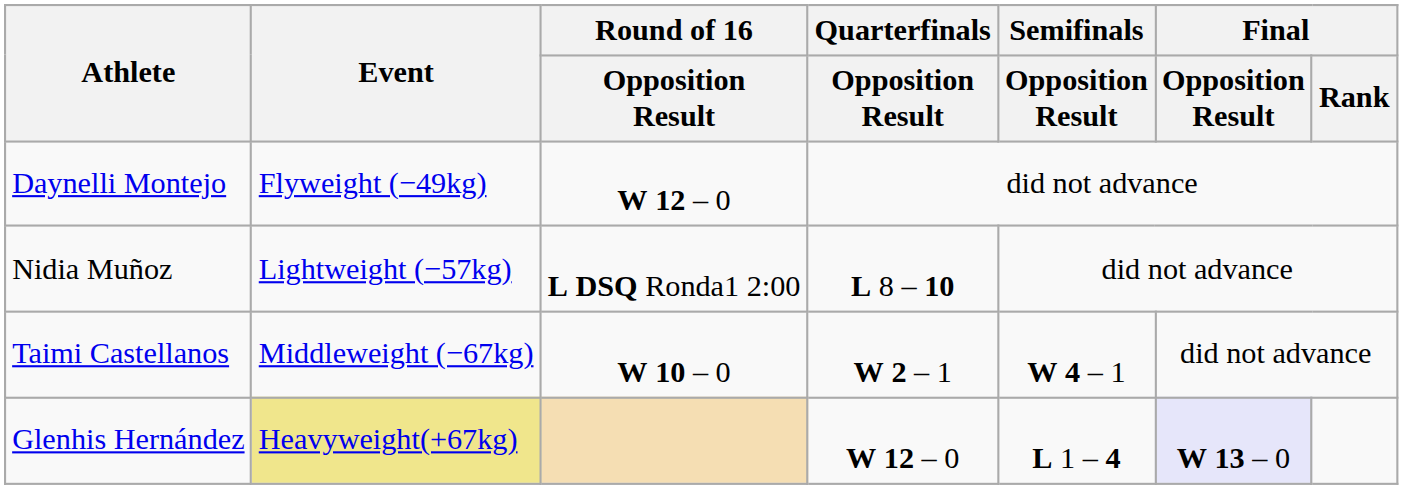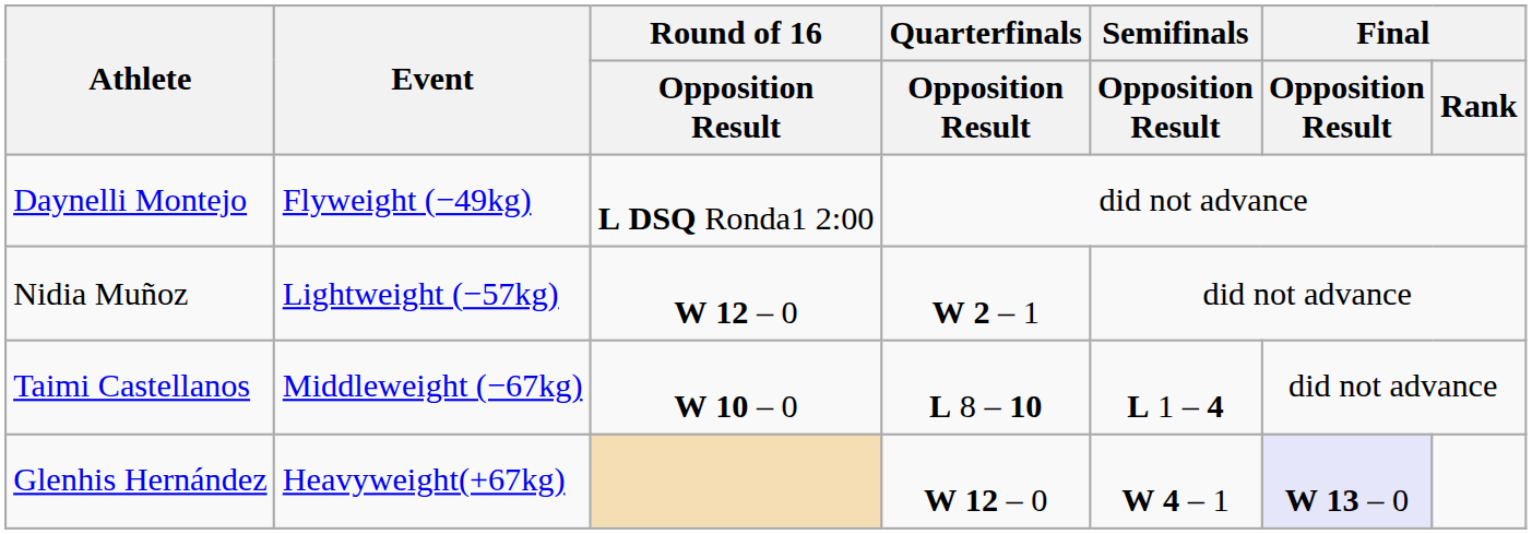 <table class="wikitable" style="font-size:90%">
 <tr>
 <th rowspan="2">Athlete</th>
 <th rowspan="2">Event</th>
 <th>Round of 16</th>
 <th>Quarterfinals</th>
 <th>Semifinals</th>
 <th colspan="2">Final</th>
 </tr>
 <tr>
 <th>Opposition<br>Result</th>
 <th>Opposition<br>Result</th>
 <th>Opposition<br>Result</th>
 <th>Opposition<br>Result</th>
 <th>Rank</th>
 </tr>
 <tr>
 <td><a href='#'>Daynelli Montejo</a></td>
 <td><a href='#'>Flyweight (−49kg)</a></td>
-<td align=center><br><strong>W</strong> <strong>12</strong> – 0</td>
+<td align=center><br><strong>L</strong> <strong>DSQ</strong> Ronda1 2:00</td>
 <td align=center colspan="7">did not advance</td>
 </tr>
 <tr>
 <td>Nidia Muñoz</td>
 <td><a href='#'>Lightweight (−57kg)</a></td>
-<td align=center><br><strong>L</strong> <strong>DSQ</strong> Ronda1 2:00</td>
-<td align=center><br><strong>L</strong> 8 – <strong>10</strong></td>
+<td align=center><br><strong>W</strong> <strong>12</strong> – 0</td>
+<td align=center><br><strong>W</strong> <strong>2</strong> – 1</td>
 <td align=center colspan="7">did not advance</td>
 </tr>
 <tr>
 <td><a href='#'>Taimi Castellanos</a></td>
 <td><a href='#'>Middleweight (−67kg)</a></td>
 <td align=center><br><strong>W</strong> <strong>10</strong> – 0</td>
-<td align=center><br><strong>W</strong> <strong>2</strong> – 1</td>
-<td align=center><br><strong>W</strong> <strong>4</strong> – 1</td>
+<td align=center><br><strong>L</strong> 8 – <strong>10</strong></td>
+<td align=center><br><strong>L</strong> 1 – <strong>4</strong><br></td>
 <td align=center colspan="7">did not advance</td>
 </tr>
 <tr>
 <td><a href='#'>Glenhis Hernández</a></td>
-<td style="background: khaki;"><a href='#'>Heavyweight(+67kg)</a></td>
+<td><a href='#'>Heavyweight(+67kg)</a></td>
 <td align=center bgcolor=wheat></td>
 <td align=center><br><strong>W</strong> <strong>12</strong> – 0</td>
-<td align=center><br><strong>L</strong> 1 – <strong>4</strong><br></td>
+<td align=center><br><strong>W</strong> <strong>4</strong> – 1</td>
 <td align=center style="background: lavender;"><br><strong>W</strong> <strong>13</strong> – 0<br></td>
 </tr>
 </table>
